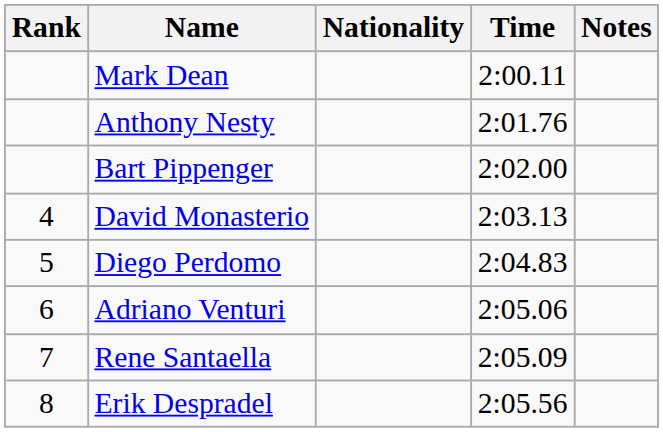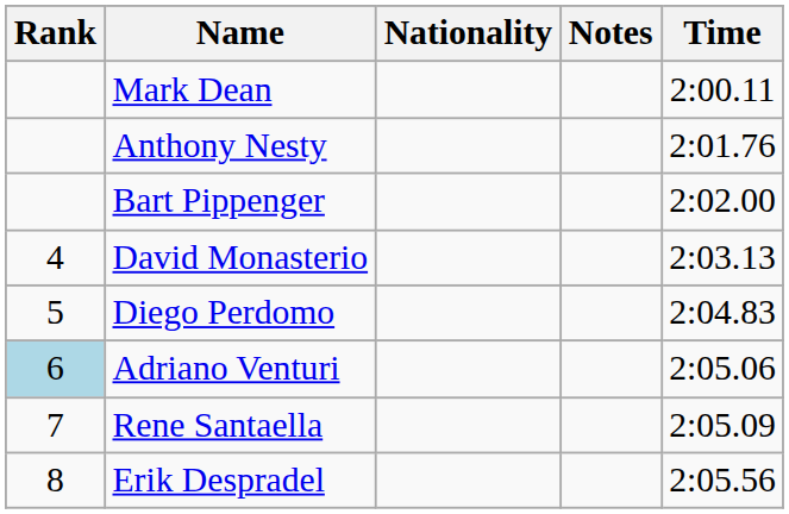 <table class="wikitable sortable" style="text-align:center">
 <tr>
 <th>Rank</th>
 <th>Name</th>
 <th>Nationality</th>
+<th>Notes</th>
 <th>Time</th>
-<th>Notes</th>
 </tr>
 <tr>
 <td></td>
 <td align=left><a href='#'>Mark Dean</a></td>
 <td align=left></td>
+<td></td>
 <td>2:00.11</td>
-<td></td>
 </tr>
 <tr>
 <td></td>
 <td align=left><a href='#'>Anthony Nesty</a></td>
 <td align=left></td>
+<td></td>
 <td>2:01.76</td>
-<td></td>
 </tr>
 <tr>
 <td></td>
 <td align=left><a href='#'>Bart Pippenger</a></td>
 <td align=left></td>
+<td></td>
 <td>2:02.00</td>
-<td></td>
 </tr>
 <tr>
 <td>4</td>
 <td align=left><a href='#'>David Monasterio</a></td>
 <td align=left></td>
+<td></td>
 <td>2:03.13</td>
-<td></td>
 </tr>
 <tr>
 <td>5</td>
 <td align=left><a href='#'>Diego Perdomo</a></td>
 <td align=left></td>
+<td></td>
 <td>2:04.83</td>
-<td></td>
 </tr>
 <tr>
-<td>6</td>
+<td style="background: lightblue;">6</td>
 <td align=left><a href='#'>Adriano Venturi</a></td>
 <td align=left></td>
+<td></td>
 <td>2:05.06</td>
-<td></td>
 </tr>
 <tr>
 <td>7</td>
 <td align=left><a href='#'>Rene Santaella</a></td>
 <td align=left></td>
+<td></td>
 <td>2:05.09</td>
-<td></td>
 </tr>
 <tr>
 <td>8</td>
 <td align=left><a href='#'>Erik Despradel</a></td>
 <td align=left></td>
+<td></td>
 <td>2:05.56</td>
-<td></td>
 </tr>
 </table>
